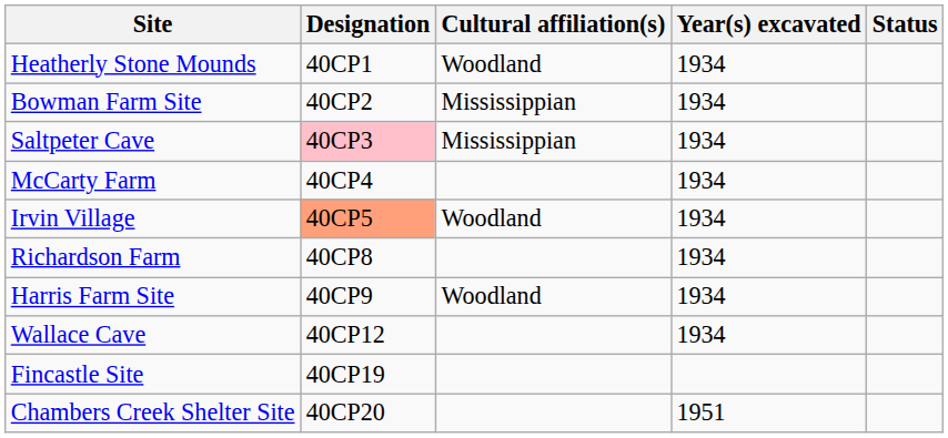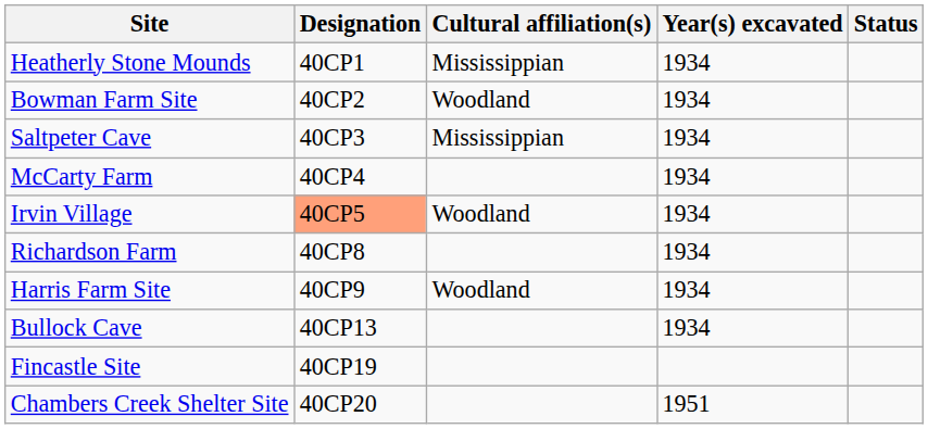 <table class="wikitable">
 <tr>
 <th>Site</th>
 <th>Designation</th>
 <th>Cultural affiliation(s)</th>
 <th>Year(s) excavated</th>
 <th>Status</th>
 </tr>
 <tr>
 <td><a href='#'>Heatherly Stone Mounds</a></td>
 <td>40CP1</td>
-<td>Woodland</td>
+<td>Mississippian</td>
 <td>1934</td>
 <td></td>
 </tr>
 <tr>
 <td><a href='#'>Bowman Farm Site</a></td>
 <td>40CP2</td>
-<td>Mississippian</td>
+<td>Woodland</td>
 <td>1934</td>
 <td></td>
 </tr>
 <tr>
 <td><a href='#'>Saltpeter Cave</a></td>
-<td style="background: pink;">40CP3</td>
+<td>40CP3</td>
 <td>Mississippian</td>
 <td>1934</td>
 <td></td>
 </tr>
 <tr>
 <td><a href='#'>McCarty Farm</a></td>
 <td>40CP4</td>
 <td></td>
 <td>1934</td>
 <td></td>
 </tr>
 <tr>
 <td><a href='#'>Irvin Village</a></td>
 <td style="background: lightsalmon;">40CP5</td>
 <td>Woodland</td>
 <td>1934</td>
 <td></td>
 </tr>
 <tr>
 <td><a href='#'>Richardson Farm</a></td>
 <td>40CP8</td>
 <td></td>
 <td>1934</td>
 <td></td>
 </tr>
 <tr>
 <td><a href='#'>Harris Farm Site</a></td>
 <td>40CP9</td>
 <td>Woodland</td>
 <td>1934</td>
 <td></td>
 </tr>
 <tr>
-<td><a href='#'>Wallace Cave</a></td>
-<td>40CP12</td>
+<td><a href='#'>Bullock Cave</a></td>
+<td>40CP13</td>
 <td></td>
 <td>1934</td>
 <td></td>
 </tr>
 <tr>
 <td><a href='#'>Fincastle Site</a></td>
 <td>40CP19</td>
 <td></td>
 <td></td>
 <td></td>
 </tr>
 <tr>
 <td><a href='#'>Chambers Creek Shelter Site</a></td>
 <td>40CP20</td>
 <td></td>
 <td>1951</td>
 <td></td>
 </tr>
 </table>
